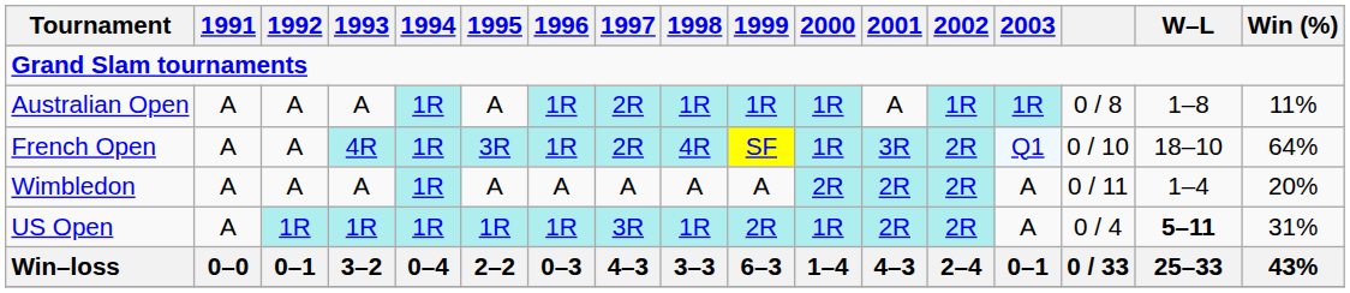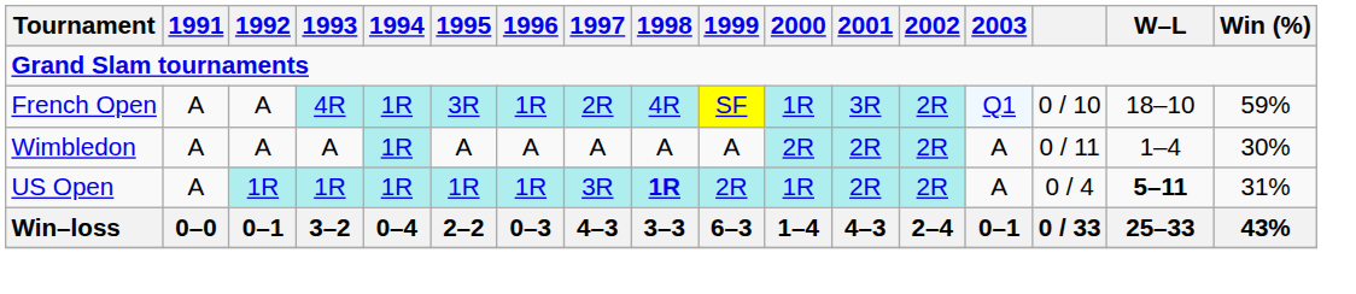 <table class=wikitable style=text-align:center;font-size:97%>
 <tr>
 <th>Tournament</th>
 <th><a href='#'>1991</a></th>
 <th><a href='#'>1992</a></th>
 <th><a href='#'>1993</a></th>
 <th><a href='#'>1994</a></th>
 <th><a href='#'>1995</a></th>
 <th><a href='#'>1996</a></th>
 <th><a href='#'>1997</a></th>
 <th><a href='#'>1998</a></th>
 <th><a href='#'>1999</a></th>
 <th><a href='#'>2000</a></th>
 <th><a href='#'>2001</a></th>
 <th><a href='#'>2002</a></th>
 <th><a href='#'>2003</a></th>
 <th></th>
 <th width=60>W–L</th>
 <th>Win (%)</th>
 </tr>
 <tr>
 <td colspan=17 align=left><strong><a href='#'>Grand Slam tournaments</a></strong></td>
 </tr>
 <tr>
-<td align=left><a href='#'>Australian Open</a></td>
-<td>A</td>
-<td>A</td>
-<td>A</td>
-<td bgcolor=afeeee><a href='#'>1R</a></td>
-<td>A</td>
-<td bgcolor=afeeee><a href='#'>1R</a></td>
-<td bgcolor=afeeee><a href='#'>2R</a></td>
-<td bgcolor=afeeee><a href='#'>1R</a></td>
-<td bgcolor=afeeee><a href='#'>1R</a></td>
-<td bgcolor=afeeee><a href='#'>1R</a></td>
-<td>A</td>
-<td bgcolor=afeeee><a href='#'>1R</a></td>
-<td bgcolor=afeeee><a href='#'>1R</a></td>
-<td>0 / 8</td>
-<td>1–8</td>
-<td>11%</td>
-</tr>
-<tr>
 <td align=left><a href='#'>French Open</a></td>
 <td>A</td>
 <td>A</td>
 <td bgcolor=afeeee><a href='#'>4R</a></td>
 <td bgcolor=afeeee><a href='#'>1R</a></td>
 <td bgcolor=afeeee><a href='#'>3R</a></td>
 <td bgcolor=afeeee><a href='#'>1R</a></td>
 <td bgcolor=afeeee><a href='#'>2R</a></td>
 <td bgcolor=afeeee><a href='#'>4R</a></td>
 <td bgcolor=yellow><a href='#'>SF</a></td>
 <td bgcolor=afeeee><a href='#'>1R</a></td>
 <td bgcolor=afeeee><a href='#'>3R</a></td>
 <td bgcolor=afeeee><a href='#'>2R</a></td>
 <td bgcolor=f0f8ff><a href='#'>Q1</a></td>
 <td>0 / 10</td>
 <td>18–10</td>
-<td>64%</td>
+<td>59%</td>
 </tr>
 <tr>
 <td align=left><a href='#'>Wimbledon</a></td>
 <td>A</td>
 <td>A</td>
 <td>A</td>
 <td bgcolor=afeeee><a href='#'>1R</a></td>
 <td>A</td>
 <td>A</td>
 <td>A</td>
 <td>A</td>
 <td>A</td>
 <td bgcolor=afeeee><a href='#'>2R</a></td>
 <td bgcolor=afeeee><a href='#'>2R</a></td>
 <td bgcolor=afeeee><a href='#'>2R</a></td>
 <td>A</td>
 <td>0 / 11</td>
 <td>1–4</td>
-<td>20%</td>
+<td>30%</td>
 </tr>
 <tr>
 <td align=left><a href='#'>US Open</a></td>
 <td>A</td>
 <td bgcolor=afeeee><a href='#'>1R</a></td>
 <td bgcolor=afeeee><a href='#'>1R</a></td>
 <td bgcolor=afeeee><a href='#'>1R</a></td>
 <td bgcolor=afeeee><a href='#'>1R</a></td>
 <td bgcolor=afeeee><a href='#'>1R</a></td>
 <td bgcolor=afeeee><a href='#'>3R</a></td>
-<td bgcolor=afeeee><a href='#'>1R</a></td>
+<td bgcolor=afeeee><strong><a href='#'>1R</a></strong></td>
 <td bgcolor=afeeee><a href='#'>2R</a></td>
 <td bgcolor=afeeee><a href='#'>1R</a></td>
 <td bgcolor=afeeee><a href='#'>2R</a></td>
 <td bgcolor=afeeee><a href='#'>2R</a></td>
 <td>A</td>
 <td>0 / 4</td>
 <td><strong>5–11</strong></td>
 <td>31%</td>
 </tr>
 <tr>
 <th style=text-align:left>Win–loss</th>
 <th>0–0</th>
 <th>0–1</th>
 <th>3–2</th>
 <th>0–4</th>
 <th>2–2</th>
 <th>0–3</th>
 <th>4–3</th>
 <th>3–3</th>
 <th>6–3</th>
 <th>1–4</th>
 <th>4–3</th>
 <th>2–4</th>
 <th>0–1</th>
 <th>0 / 33</th>
 <th>25–33</th>
 <th>43%</th>
 </tr>
 <tr>
 </tr>
 </table>
